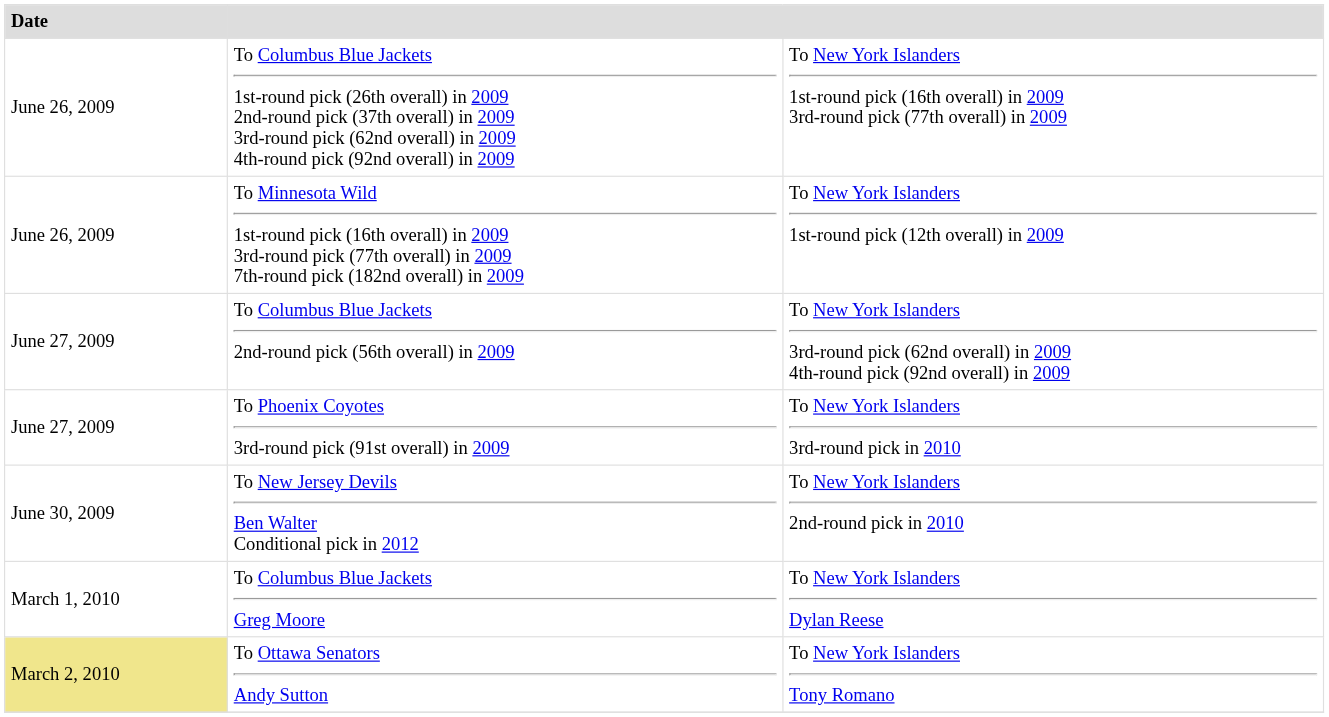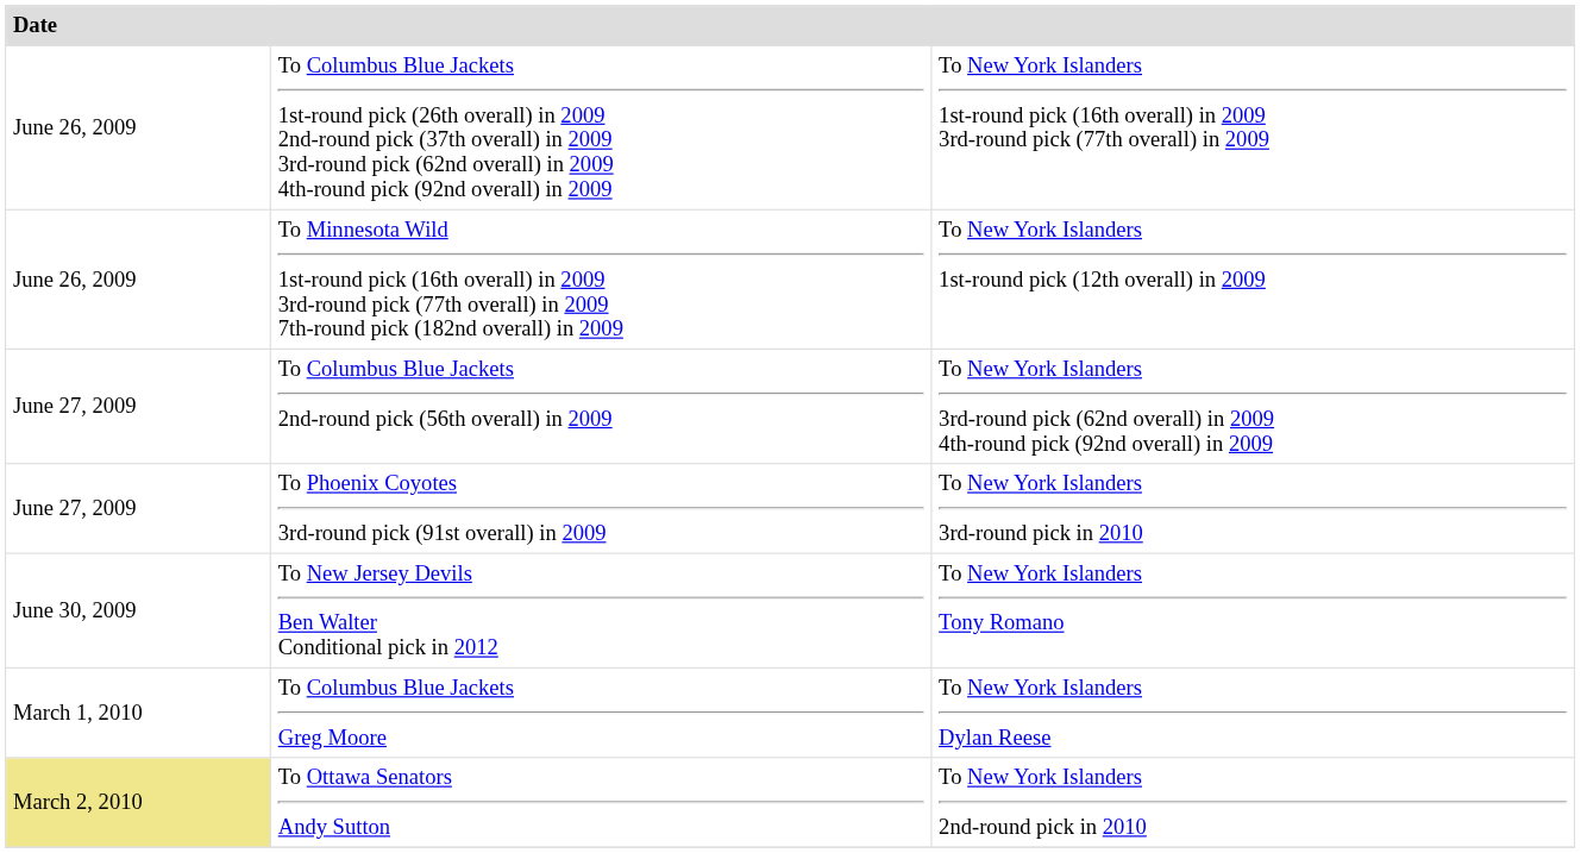 <table border=1 style="border-collapse:collapse" bordercolor="#DFDFDF"  cellpadding="5" width=90%>
 <tr bgcolor="#dddddd">
 <td><strong>Date</strong></td>
 <th colspan="2"></th>
 </tr>
 <tr>
 <td>June 26, 2009</td>
 <td valign="top">To <a href='#'>Columbus Blue Jackets</a> <hr>1st-round pick (26th overall) in <a href='#'>2009</a><br>2nd-round pick (37th overall) in <a href='#'>2009</a><br>3rd-round pick (62nd overall) in <a href='#'>2009</a><br>4th-round pick (92nd overall) in <a href='#'>2009</a></td>
 <td valign="top">To <a href='#'>New York Islanders</a> <hr>1st-round pick (16th overall) in <a href='#'>2009</a><br>3rd-round pick (77th overall) in <a href='#'>2009</a></td>
 </tr>
 <tr>
 <td>June 26, 2009</td>
 <td valign="top">To <a href='#'>Minnesota Wild</a> <hr>1st-round pick (16th overall) in <a href='#'>2009</a><br>3rd-round pick (77th overall) in <a href='#'>2009</a><br>7th-round pick (182nd overall) in <a href='#'>2009</a></td>
 <td valign="top">To <a href='#'>New York Islanders</a> <hr>1st-round pick (12th overall) in <a href='#'>2009</a></td>
 </tr>
 <tr>
 <td>June 27, 2009</td>
 <td valign="top">To <a href='#'>Columbus Blue Jackets</a> <hr>2nd-round pick (56th overall) in <a href='#'>2009</a></td>
 <td valign="top">To <a href='#'>New York Islanders</a> <hr>3rd-round pick (62nd overall) in <a href='#'>2009</a><br>4th-round pick (92nd overall) in <a href='#'>2009</a></td>
 </tr>
 <tr>
 <td>June 27, 2009</td>
 <td valign="top">To <a href='#'>Phoenix Coyotes</a> <hr>3rd-round pick (91st overall) in <a href='#'>2009</a></td>
 <td valign="top">To <a href='#'>New York Islanders</a> <hr>3rd-round pick in <a href='#'>2010</a></td>
 </tr>
 <tr>
 <td>June 30, 2009</td>
 <td valign="top">To <a href='#'>New Jersey Devils</a> <hr> <a href='#'>Ben Walter</a> <br> Conditional pick in <a href='#'>2012</a></td>
-<td valign="top">To <a href='#'>New York Islanders</a> <hr> 2nd-round pick in <a href='#'>2010</a></td>
+<td valign="top">To <a href='#'>New York Islanders</a> <hr> <a href='#'>Tony Romano</a></td>
 </tr>
 <tr>
 <td>March 1, 2010</td>
 <td valign="top">To <a href='#'>Columbus Blue Jackets</a> <hr> <a href='#'>Greg Moore</a></td>
 <td valign="top">To <a href='#'>New York Islanders</a> <hr> <a href='#'>Dylan Reese</a></td>
 </tr>
 <tr>
 <td style="background: khaki;">March 2, 2010</td>
 <td valign="top">To <a href='#'>Ottawa Senators</a> <hr> <a href='#'>Andy Sutton</a></td>
-<td valign="top">To <a href='#'>New York Islanders</a> <hr> <a href='#'>Tony Romano</a></td>
+<td valign="top">To <a href='#'>New York Islanders</a> <hr> 2nd-round pick in <a href='#'>2010</a></td>
 </tr>
 <tr>
 </tr>
 </table>
